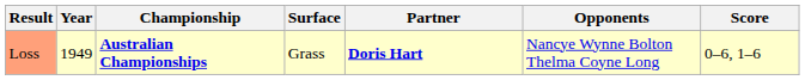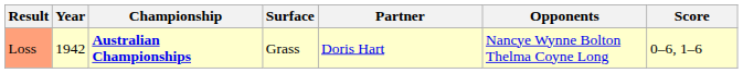 <table class='sortable wikitable'>
 <tr>
 <th style="width:40px">Result</th>
 <th style="width:30px">Year</th>
 <th style="width:180px">Championship</th>
 <th style="width:50px">Surface</th>
 <th style="width:170px">Partner</th>
 <th style="width:170px">Opponents</th>
 <th style="width:90px" class="unsortable">Score</th>
 </tr>
 <tr style="background:#ffc;">
 <td style="background:#ffa07a;">Loss</td>
-<td>1949</td>
+<td>1942</td>
 <td><strong><a href='#'>Australian Championships</a></strong></td>
 <td>Grass</td>
-<td><strong> <a href='#'>Doris Hart</a></strong></td>
+<td> <a href='#'>Doris Hart</a></td>
 <td> <a href='#'>Nancye Wynne Bolton</a> <br>  <a href='#'>Thelma Coyne Long</a></td>
 <td>0–6, 1–6</td>
 </tr>
 </table>
